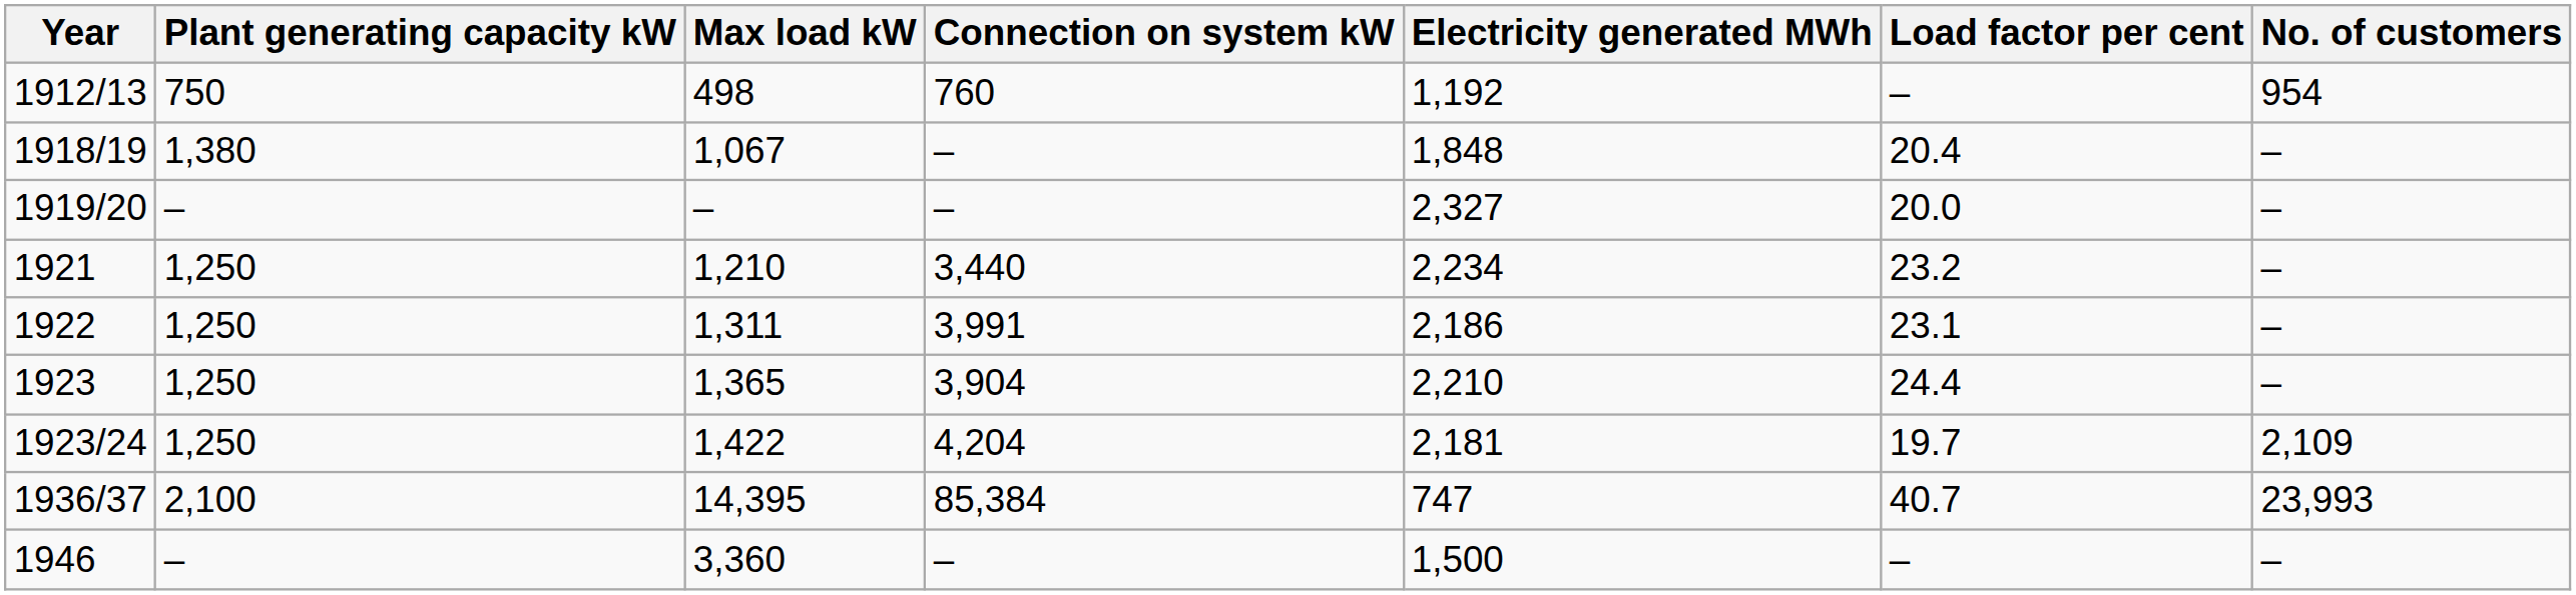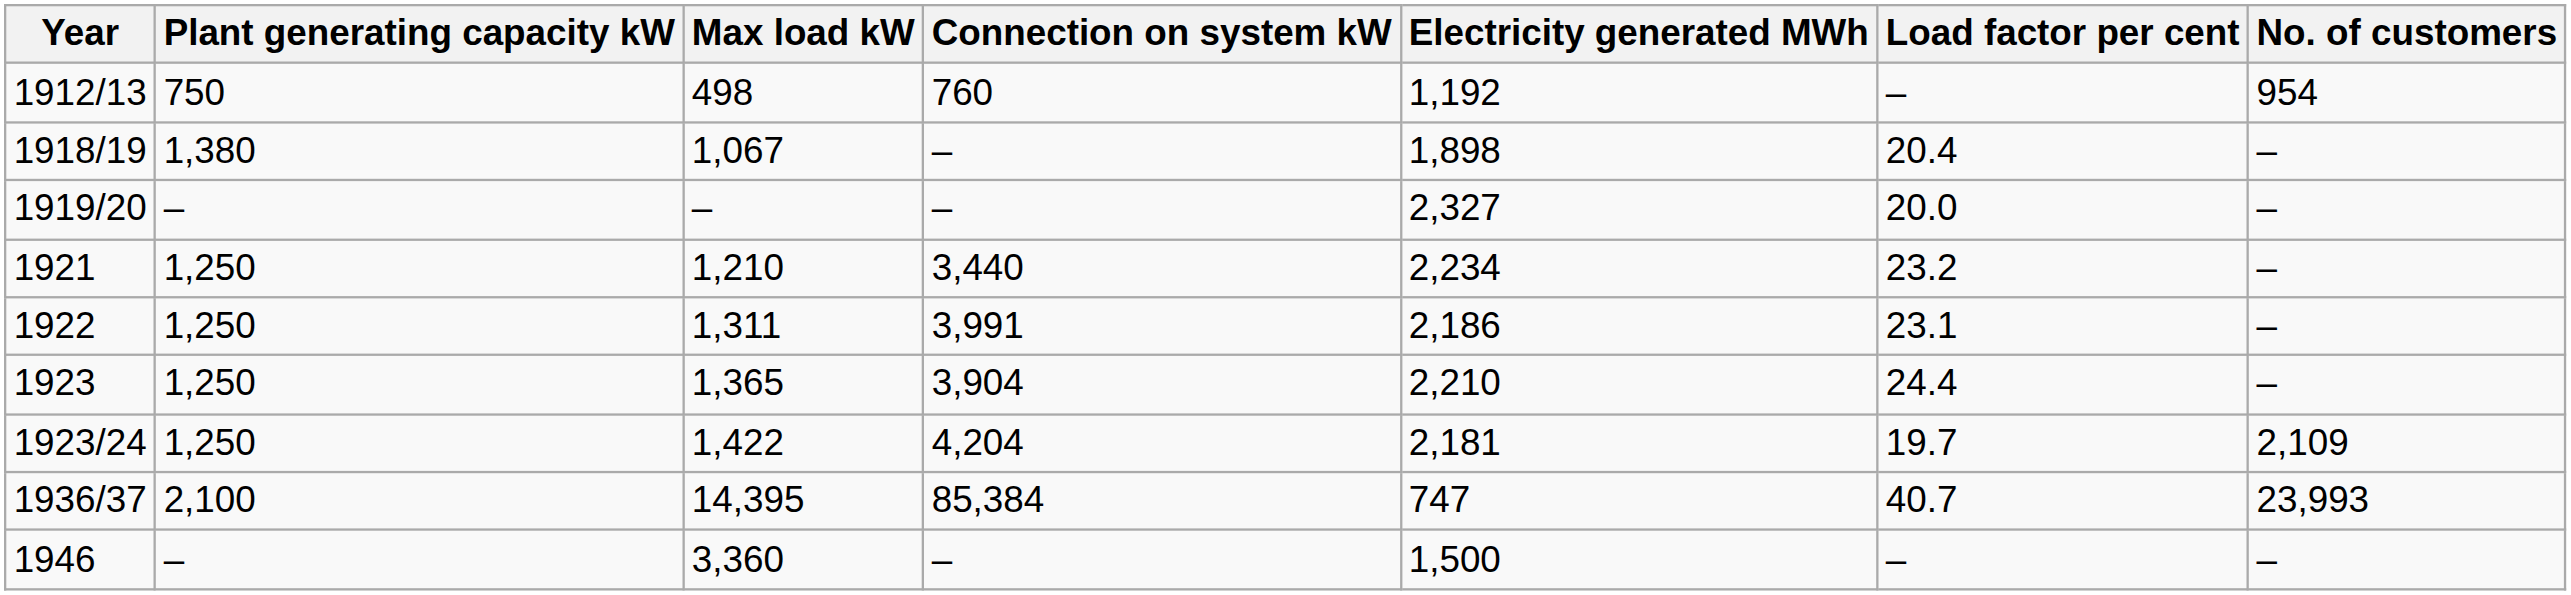 <table class="wikitable">
 <tr>
 <th>Year</th>
 <th>Plant generating capacity kW</th>
 <th>Max load kW</th>
 <th>Connection on system kW</th>
 <th>Electricity generated MWh</th>
 <th>Load factor per cent</th>
 <th>No. of customers</th>
 </tr>
 <tr>
 <td>1912/13</td>
 <td>750</td>
 <td>498</td>
 <td>760</td>
 <td>1,192</td>
 <td>–</td>
 <td>954</td>
 </tr>
 <tr>
 <td>1918/19</td>
 <td>1,380</td>
 <td>1,067</td>
 <td>–</td>
-<td>1,848</td>
+<td>1,898</td>
 <td>20.4</td>
 <td>–</td>
 </tr>
 <tr>
 <td>1919/20</td>
 <td>–</td>
 <td>–</td>
 <td>–</td>
 <td>2,327</td>
 <td>20.0</td>
 <td>–</td>
 </tr>
 <tr>
 <td>1921</td>
 <td>1,250</td>
 <td>1,210</td>
 <td>3,440</td>
 <td>2,234</td>
 <td>23.2</td>
 <td>–</td>
 </tr>
 <tr>
 <td>1922</td>
 <td>1,250</td>
 <td>1,311</td>
 <td>3,991</td>
 <td>2,186</td>
 <td>23.1</td>
 <td>–</td>
 </tr>
 <tr>
 <td>1923</td>
 <td>1,250</td>
 <td>1,365</td>
 <td>3,904</td>
 <td>2,210</td>
 <td>24.4</td>
 <td>–</td>
 </tr>
 <tr>
 <td>1923/24</td>
 <td>1,250</td>
 <td>1,422</td>
 <td>4,204</td>
 <td>2,181</td>
 <td>19.7</td>
 <td>2,109</td>
 </tr>
 <tr>
 <td>1936/37</td>
 <td>2,100</td>
 <td>14,395</td>
 <td>85,384</td>
 <td>747</td>
 <td>40.7</td>
 <td>23,993</td>
 </tr>
 <tr>
 <td>1946</td>
 <td>–</td>
 <td>3,360</td>
 <td>–</td>
 <td>1,500</td>
 <td>–</td>
 <td>–</td>
 </tr>
 </table>
